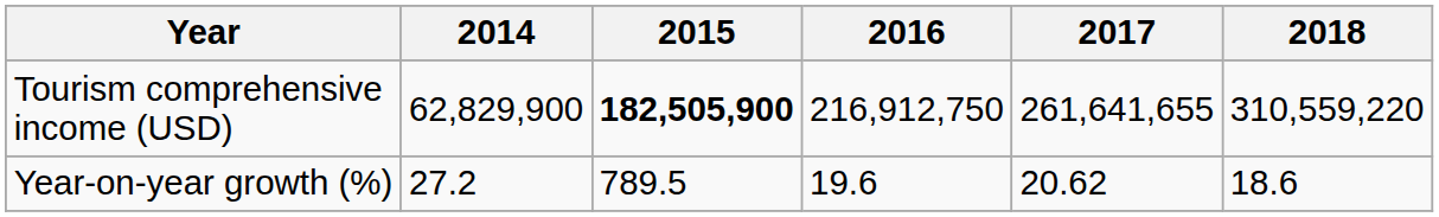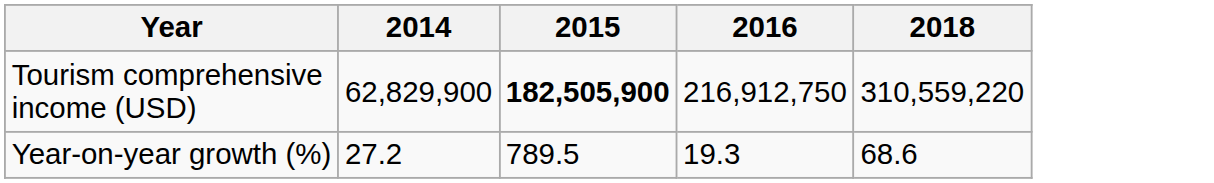 <table class="wikitable">
 <tr>
 <th>Year</th>
 <th>2014</th>
 <th>2015</th>
 <th>2016</th>
-<th>2017</th>
 <th>2018</th>
 </tr>
 <tr>
 <td>Tourism comprehensive<br>income (USD)</td>
 <td>62,829,900</td>
 <td><strong>182,505,900</strong></td>
 <td>216,912,750</td>
-<td>261,641,655</td>
 <td>310,559,220</td>
 </tr>
 <tr>
 <td>Year-on-year growth (%)</td>
 <td>27.2</td>
 <td>789.5</td>
-<td>19.6</td>
-<td>20.62</td>
-<td>18.6</td>
+<td>19.3</td>
+<td>68.6</td>
 </tr>
 </table>
